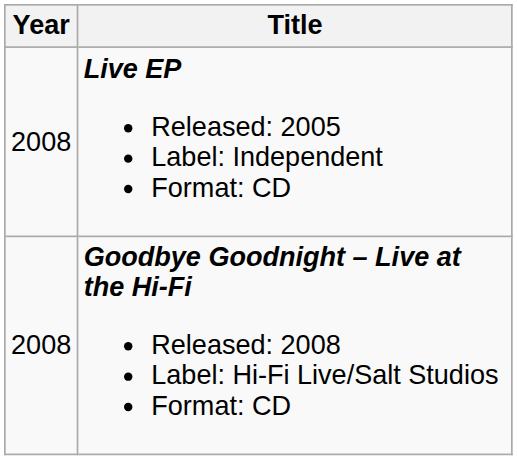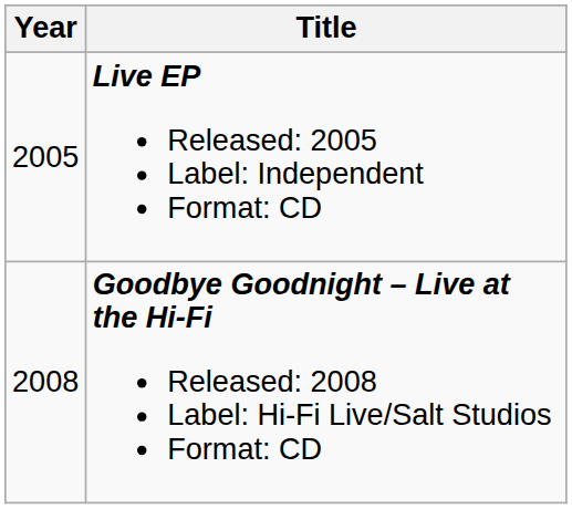 <table class="wikitable">
 <tr>
 <th>Year</th>
 <th style="width:250px;">Title</th>
 </tr>
 <tr>
-<td>2008</td>
+<td>2005</td>
 <td><strong><em>Live EP</em></strong><br><ul><li>Released: 2005</li><li>Label: Independent</li><li>Format: CD</li></ul></td>
 </tr>
 <tr>
 <td>2008</td>
 <td><strong><em>Goodbye Goodnight – Live at the Hi-Fi</em></strong><br><ul><li>Released: 2008</li><li>Label: Hi-Fi Live/Salt Studios</li><li>Format: CD</li></ul></td>
 </tr>
 </table>
